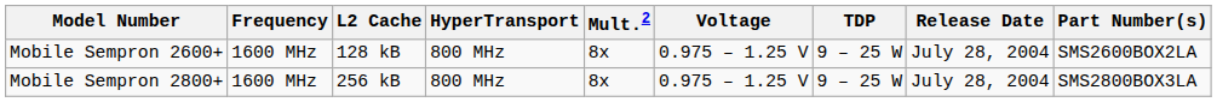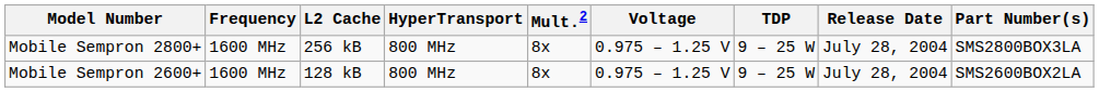 <table class="wikitable">
 <tr>
 <th>Model Number</th>
 <th>Frequency</th>
 <th>L2 Cache</th>
 <th>HyperTransport</th>
 <th>Mult.<sup><a href='#'>2</a></sup></th>
 <th>Voltage</th>
 <th>TDP</th>
 <th>Release Date</th>
 <th>Part Number(s)</th>
 </tr>
 <tr>
+<td>Mobile Sempron 2800+</td>
+<td>1600 MHz</td>
+<td>256 kB</td>
+<td>800 MHz</td>
+<td>8x</td>
+<td>0.975 – 1.25 V</td>
+<td>9 – 25 W</td>
+<td>July 28, 2004</td>
+<td>SMS2800BOX3LA</td>
+</tr>
+<tr>
 <td>Mobile Sempron 2600+</td>
 <td>1600 MHz</td>
 <td>128 kB</td>
 <td>800 MHz</td>
 <td>8x</td>
 <td>0.975 – 1.25 V</td>
 <td>9 – 25 W</td>
 <td>July 28, 2004</td>
 <td>SMS2600BOX2LA</td>
 </tr>
-<tr>
-<td>Mobile Sempron 2800+</td>
-<td>1600 MHz</td>
-<td>256 kB</td>
-<td>800 MHz</td>
-<td>8x</td>
-<td>0.975 – 1.25 V</td>
-<td>9 – 25 W</td>
-<td>July 28, 2004</td>
-<td>SMS2800BOX3LA</td>
-</tr>
 </table>
